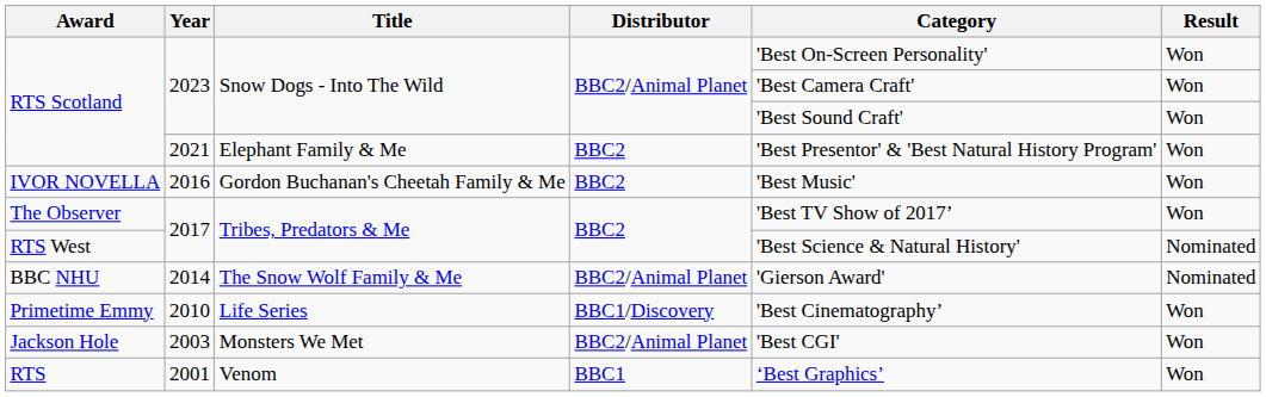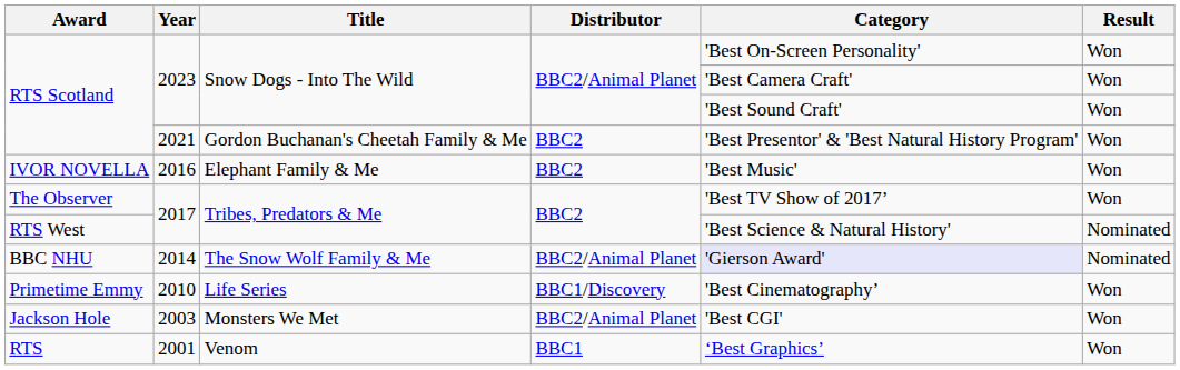 <table class="wikitable">
 <tr>
 <th>Award</th>
 <th>Year</th>
 <th>Title</th>
 <th>Distributor</th>
 <th>Category</th>
 <th>Result</th>
 </tr>
 <tr>
 <td rowspan="4"><a href='#'>RTS Scotland</a></td>
 <td rowspan="3">2023</td>
 <td rowspan="3">Snow Dogs - Into The Wild</td>
 <td rowspan="3"><a href='#'>BBC2</a>/<a href='#'>Animal Planet</a></td>
 <td>'Best On-Screen Personality'</td>
 <td>Won</td>
 </tr>
 <tr>
 <td>'Best Camera Craft'</td>
 <td>Won</td>
 </tr>
 <tr>
 <td>'Best Sound Craft'</td>
 <td>Won</td>
 </tr>
 <tr>
 <td>2021</td>
-<td>Elephant Family & Me</td>
+<td>Gordon Buchanan's Cheetah Family & Me</td>
 <td><a href='#'>BBC2</a></td>
 <td>'Best Presentor' & 'Best Natural History Program'</td>
 <td>Won</td>
 </tr>
 <tr>
 <td><a href='#'>IVOR NOVELLA</a></td>
 <td>2016</td>
-<td>Gordon Buchanan's Cheetah Family & Me</td>
+<td>Elephant Family & Me</td>
 <td><a href='#'>BBC2</a></td>
 <td>'Best Music'</td>
 <td>Won</td>
 </tr>
 <tr>
 <td><a href='#'>The Observer</a></td>
 <td rowspan="2">2017</td>
 <td rowspan="2"><a href='#'>Tribes, Predators & Me</a></td>
 <td rowspan="2"><a href='#'>BBC2</a></td>
 <td>'Best TV Show of 2017’</td>
 <td>Won</td>
 </tr>
 <tr>
 <td><a href='#'>RTS</a> West</td>
 <td>'Best Science & Natural History'</td>
 <td>Nominated</td>
 </tr>
 <tr>
 <td>BBC <a href='#'>NHU</a></td>
 <td>2014</td>
 <td><a href='#'>The Snow Wolf Family & Me</a></td>
 <td><a href='#'>BBC2</a>/<a href='#'>Animal Planet</a></td>
-<td>'Gierson Award'</td>
+<td style="background: lavender;">'Gierson Award'</td>
 <td>Nominated</td>
 </tr>
 <tr>
 <td><a href='#'>Primetime Emmy</a></td>
 <td>2010</td>
 <td><a href='#'>Life Series</a></td>
 <td><a href='#'>BBC1</a>/<a href='#'>Discovery</a></td>
 <td>'Best Cinematography’</td>
 <td>Won</td>
 </tr>
 <tr>
 <td><a href='#'>Jackson Hole</a></td>
 <td>2003</td>
 <td>Monsters We Met</td>
 <td><a href='#'>BBC2</a>/<a href='#'>Animal Planet</a></td>
 <td>'Best CGI'</td>
 <td>Won</td>
 </tr>
 <tr>
 <td><a href='#'>RTS</a></td>
 <td>2001</td>
 <td>Venom</td>
 <td><a href='#'>BBC1</a></td>
 <td><a href='#'>‘Best Graphics’</a></td>
 <td>Won</td>
 </tr>
 </table>
